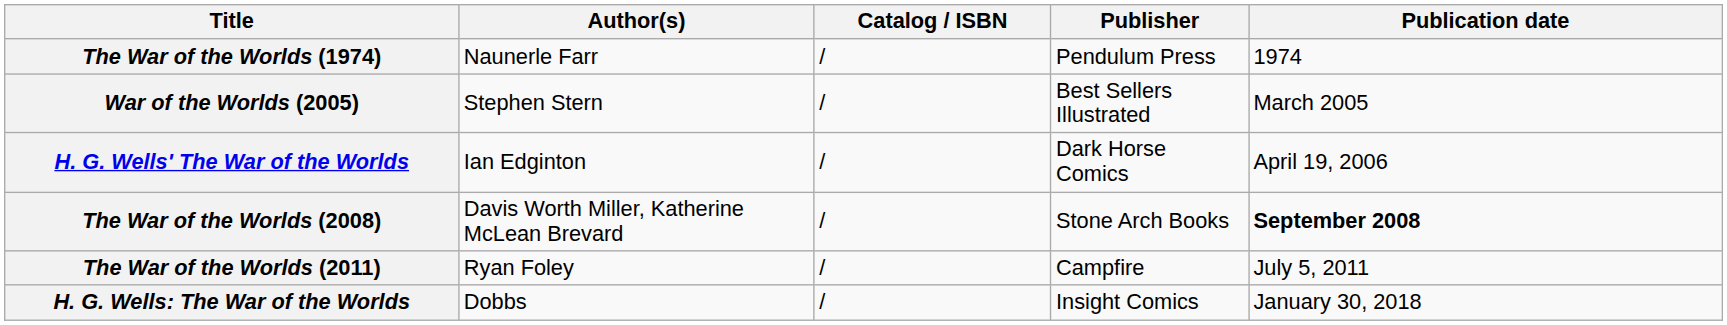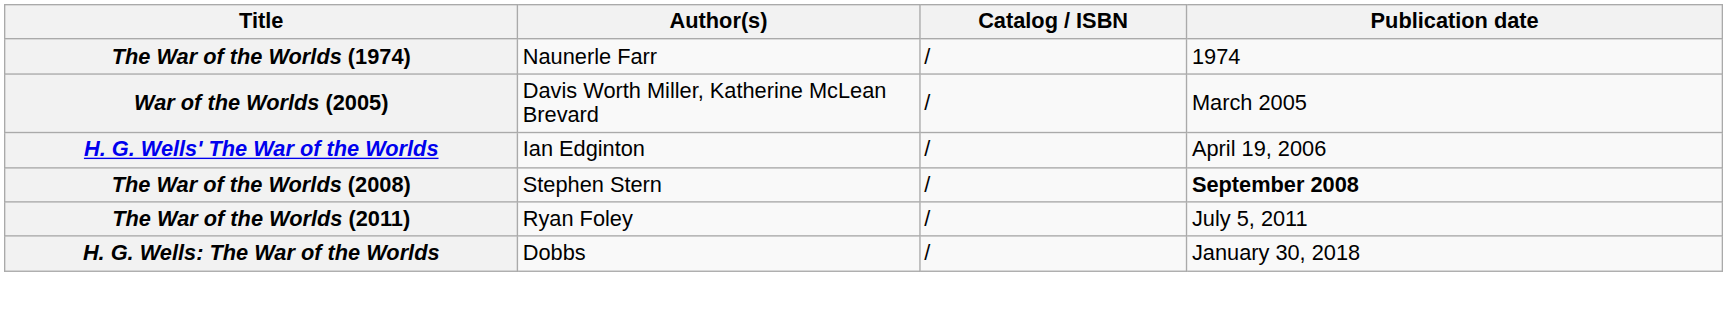 <table class="wikitable sortable" style="width:100%;">
 <tr>
 <th scope="col" style="width:23%;">Title</th>
 <th scope="col" style="width:18%;">Author(s)</th>
 <th scope="col" style="width:12%;">Catalog / ISBN</th>
-<th scope="col" style="width:10%;">Publisher</th>
 <th scope="col" style="width:24%;">Publication date</th>
 </tr>
 <tr>
 <th><em>The War of the Worlds</em> (1974)</th>
 <td>Naunerle Farr</td>
 <td> / </td>
-<td>Pendulum Press</td>
 <td>1974</td>
 </tr>
 <tr>
 <th><em>War of the Worlds</em> (2005)</th>
-<td>Stephen Stern</td>
+<td>Davis Worth Miller, Katherine McLean Brevard</td>
 <td> / </td>
-<td>Best Sellers Illustrated</td>
 <td>March 2005</td>
 </tr>
 <tr>
 <th><em><a href='#'>H. G. Wells' The War of the Worlds</a></em></th>
 <td>Ian Edginton</td>
 <td> / </td>
-<td>Dark Horse Comics</td>
 <td>April 19, 2006</td>
 </tr>
 <tr>
 <th><em>The War of the Worlds</em> (2008)</th>
-<td>Davis Worth Miller, Katherine McLean Brevard</td>
+<td>Stephen Stern</td>
 <td> / </td>
-<td>Stone Arch Books</td>
 <td><strong>September 2008</strong></td>
 </tr>
 <tr>
 <th><em>The War of the Worlds</em> (2011)</th>
 <td>Ryan Foley</td>
 <td> / </td>
-<td>Campfire</td>
 <td>July 5, 2011</td>
 </tr>
 <tr>
 <th><em>H. G. Wells: The War of the Worlds</em></th>
 <td>Dobbs</td>
 <td> / </td>
-<td>Insight Comics</td>
 <td>January 30, 2018</td>
 </tr>
 </table>
